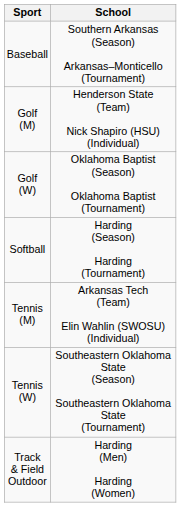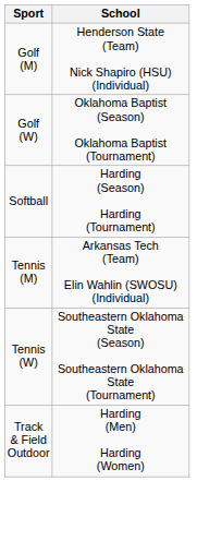 <table class="wikitable" style=text-align:center>
 <tr>
 <th width=50>Sport</th>
 <th width=180>School</th>
-</tr>
-<tr>
-<td>Baseball</td>
-<td>Southern Arkansas<br>(Season)<br><br>Arkansas–Monticello<br>(Tournament)</td>
 </tr>
 <tr>
 <td>Golf<br>(M)</td>
 <td>Henderson State<br>(Team)<br><br>Nick Shapiro (HSU)<br>(Individual)</td>
 </tr>
 <tr>
 <td>Golf<br>(W)</td>
 <td>Oklahoma Baptist<br>(Season)<br><br>Oklahoma Baptist<br>(Tournament)</td>
 </tr>
 <tr>
 <td>Softball</td>
 <td>Harding<br>(Season)<br><br>Harding<br>(Tournament)</td>
 </tr>
 <tr>
 <td>Tennis<br>(M)</td>
 <td>Arkansas Tech<br>(Team)<br><br>Elin Wahlin (SWOSU)<br>(Individual)</td>
 </tr>
 <tr>
 <td>Tennis<br>(W)</td>
 <td>Southeastern Oklahoma State<br>(Season)<br><br>Southeastern Oklahoma State<br>(Tournament)</td>
 </tr>
 <tr>
 <td>Track<br>& Field<br>Outdoor</td>
 <td>Harding<br>(Men)<br><br>Harding<br>(Women)</td>
 </tr>
 </table>
